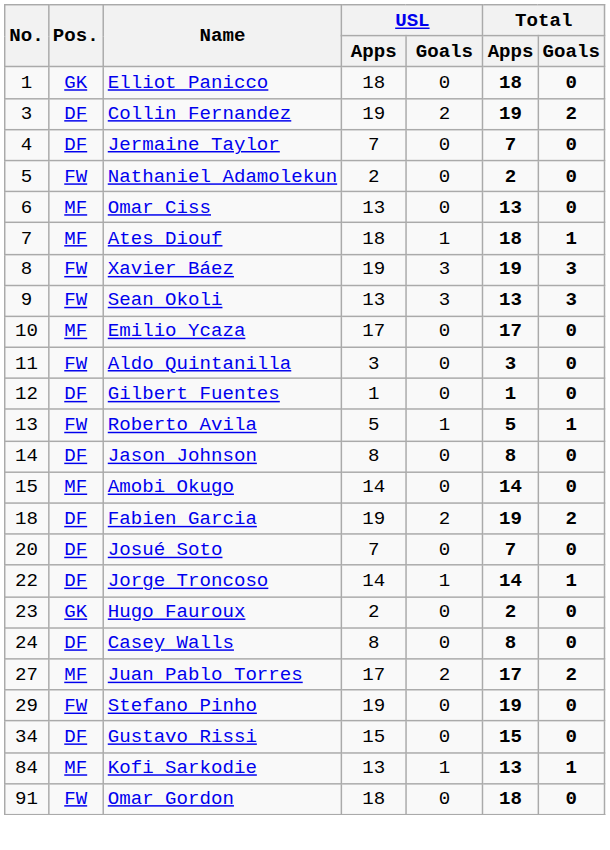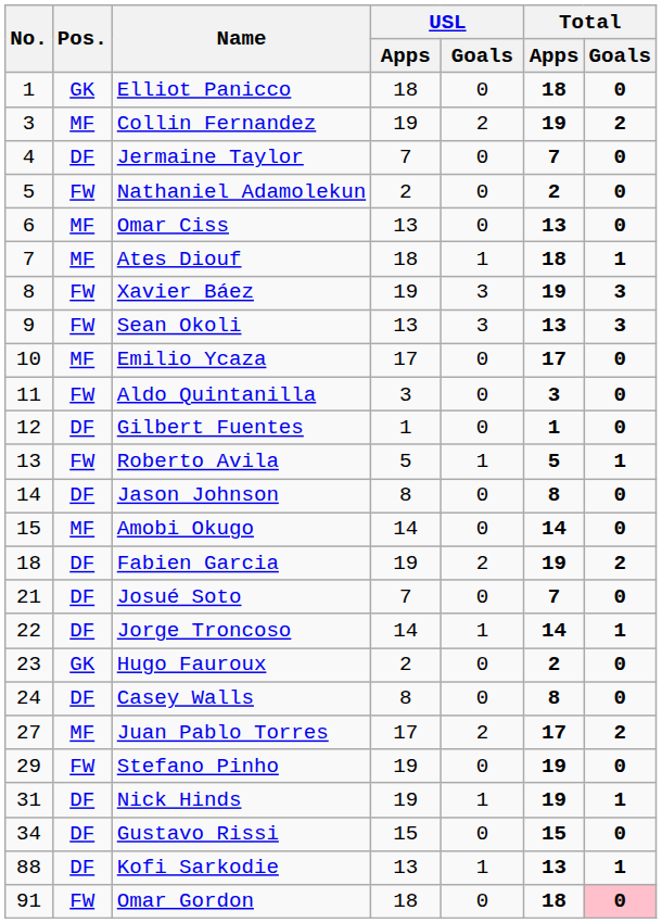 <table class="wikitable sortable" style="text-align: center;">
 <tr>
 <th rowspan=2>No.</th>
 <th rowspan=2>Pos.</th>
 <th rowspan=2>Name</th>
 <th colspan=2 style="width:90px;"><a href='#'>USL</a></th>
 <th colspan=2><strong>Total</strong></th>
 </tr>
 <tr>
 <th>Apps</th>
 <th>Goals</th>
 <th>Apps</th>
 <th>Goals</th>
 </tr>
 <tr>
 <td>1</td>
 <td><a href='#'>GK</a></td>
 <td align=left> <a href='#'>Elliot Panicco</a></td>
 <td>18</td>
 <td>0</td>
 <td><strong>18</strong></td>
 <td><strong>0</strong></td>
 </tr>
 <tr>
 <td>3</td>
-<td><a href='#'>DF</a></td>
+<td><a href='#'>MF</a></td>
 <td align=left> <a href='#'>Collin Fernandez</a></td>
 <td>19</td>
 <td>2</td>
 <td><strong>19</strong></td>
 <td><strong>2</strong></td>
 </tr>
 <tr>
 <td>4</td>
 <td><a href='#'>DF</a></td>
 <td align=left> <a href='#'>Jermaine Taylor</a></td>
 <td>7</td>
 <td>0</td>
 <td><strong>7</strong></td>
 <td><strong>0</strong></td>
 </tr>
 <tr>
 <td>5</td>
 <td><a href='#'>FW</a></td>
 <td align=left> <a href='#'>Nathaniel Adamolekun</a></td>
 <td>2</td>
 <td>0</td>
 <td><strong>2</strong></td>
 <td><strong>0</strong></td>
 </tr>
 <tr>
 <td>6</td>
 <td><a href='#'>MF</a></td>
 <td align=left> <a href='#'>Omar Ciss</a></td>
 <td>13</td>
 <td>0</td>
 <td><strong>13</strong></td>
 <td><strong>0</strong></td>
 </tr>
 <tr>
 <td>7</td>
 <td><a href='#'>MF</a></td>
 <td align=left> <a href='#'>Ates Diouf</a></td>
 <td>18</td>
 <td>1</td>
 <td><strong>18</strong></td>
 <td><strong>1</strong></td>
 </tr>
 <tr>
 <td>8</td>
 <td><a href='#'>FW</a></td>
 <td align=left> <a href='#'>Xavier Báez</a></td>
 <td>19</td>
 <td>3</td>
 <td><strong>19</strong></td>
 <td><strong>3</strong></td>
 </tr>
 <tr>
 <td>9</td>
 <td><a href='#'>FW</a></td>
 <td align=left> <a href='#'>Sean Okoli</a></td>
 <td>13</td>
 <td>3</td>
 <td><strong>13</strong></td>
 <td><strong>3</strong></td>
 </tr>
 <tr>
 <td>10</td>
 <td><a href='#'>MF</a></td>
 <td align=left> <a href='#'>Emilio Ycaza</a></td>
 <td>17</td>
 <td>0</td>
 <td><strong>17</strong></td>
 <td><strong>0</strong></td>
 </tr>
 <tr>
 <td>11</td>
 <td><a href='#'>FW</a></td>
 <td align=left> <a href='#'>Aldo Quintanilla</a></td>
 <td>3</td>
 <td>0</td>
 <td><strong>3</strong></td>
 <td><strong>0</strong></td>
 </tr>
 <tr>
 <td>12</td>
 <td><a href='#'>DF</a></td>
 <td align=left> <a href='#'>Gilbert Fuentes</a></td>
 <td>1</td>
 <td>0</td>
 <td><strong>1</strong></td>
 <td><strong>0</strong></td>
 </tr>
 <tr>
 <td>13</td>
 <td><a href='#'>FW</a></td>
 <td align=left> <a href='#'>Roberto Avila</a></td>
 <td>5</td>
 <td>1</td>
 <td><strong>5</strong></td>
 <td><strong>1</strong></td>
 </tr>
 <tr>
 <td>14</td>
 <td><a href='#'>DF</a></td>
 <td align=left> <a href='#'>Jason Johnson</a></td>
 <td>8</td>
 <td>0</td>
 <td><strong>8</strong></td>
 <td><strong>0</strong></td>
 </tr>
 <tr>
 <td>15</td>
 <td><a href='#'>MF</a></td>
 <td align=left> <a href='#'>Amobi Okugo</a></td>
 <td>14</td>
 <td>0</td>
 <td><strong>14</strong></td>
 <td><strong>0</strong></td>
 </tr>
 <tr>
 <td>18</td>
 <td><a href='#'>DF</a></td>
 <td align=left> <a href='#'>Fabien Garcia</a></td>
 <td>19</td>
 <td>2</td>
 <td><strong>19</strong></td>
 <td><strong>2</strong></td>
 </tr>
 <tr>
-<td>20</td>
+<td>21</td>
 <td><a href='#'>DF</a></td>
 <td align=left> <a href='#'>Josué Soto</a></td>
 <td>7</td>
 <td>0</td>
 <td><strong>7</strong></td>
 <td><strong>0</strong></td>
 </tr>
 <tr>
 <td>22</td>
 <td><a href='#'>DF</a></td>
 <td align=left> <a href='#'>Jorge Troncoso</a></td>
 <td>14</td>
 <td>1</td>
 <td><strong>14</strong></td>
 <td><strong>1</strong></td>
 </tr>
 <tr>
 <td>23</td>
 <td><a href='#'>GK</a></td>
 <td align=left> <a href='#'>Hugo Fauroux</a></td>
 <td>2</td>
 <td>0</td>
 <td><strong>2</strong></td>
 <td><strong>0</strong></td>
 </tr>
 <tr>
 <td>24</td>
 <td><a href='#'>DF</a></td>
 <td align=left> <a href='#'>Casey Walls</a></td>
 <td>8</td>
 <td>0</td>
 <td><strong>8</strong></td>
 <td><strong>0</strong></td>
 </tr>
 <tr>
 <td>27</td>
 <td><a href='#'>MF</a></td>
 <td align=left> <a href='#'>Juan Pablo Torres</a></td>
 <td>17</td>
 <td>2</td>
 <td><strong>17</strong></td>
 <td><strong>2</strong></td>
 </tr>
 <tr>
 <td>29</td>
 <td><a href='#'>FW</a></td>
 <td align=left> <a href='#'>Stefano Pinho</a></td>
 <td>19</td>
 <td>0</td>
 <td><strong>19</strong></td>
 <td><strong>0</strong></td>
 </tr>
 <tr>
+<td>31</td>
+<td><a href='#'>DF</a></td>
+<td align=left> <a href='#'>Nick Hinds</a></td>
+<td>19</td>
+<td>1</td>
+<td><strong>19</strong></td>
+<td><strong>1</strong></td>
+</tr>
+<tr>
 <td>34</td>
 <td><a href='#'>DF</a></td>
 <td align=left> <a href='#'>Gustavo Rissi</a></td>
 <td>15</td>
 <td>0</td>
 <td><strong>15</strong></td>
 <td><strong>0</strong></td>
 </tr>
 <tr>
-<td>84</td>
-<td><a href='#'>MF</a></td>
+<td>88</td>
+<td><a href='#'>DF</a></td>
 <td align=left> <a href='#'>Kofi Sarkodie</a></td>
 <td>13</td>
 <td>1</td>
 <td><strong>13</strong></td>
 <td><strong>1</strong></td>
 </tr>
 <tr>
 <td>91</td>
 <td><a href='#'>FW</a></td>
 <td align=left> <a href='#'>Omar Gordon</a></td>
 <td>18</td>
 <td>0</td>
 <td><strong>18</strong></td>
-<td><strong>0</strong></td>
+<td style="background: pink;"><strong>0</strong></td>
 </tr>
 <tr>
 </tr>
 </table>
